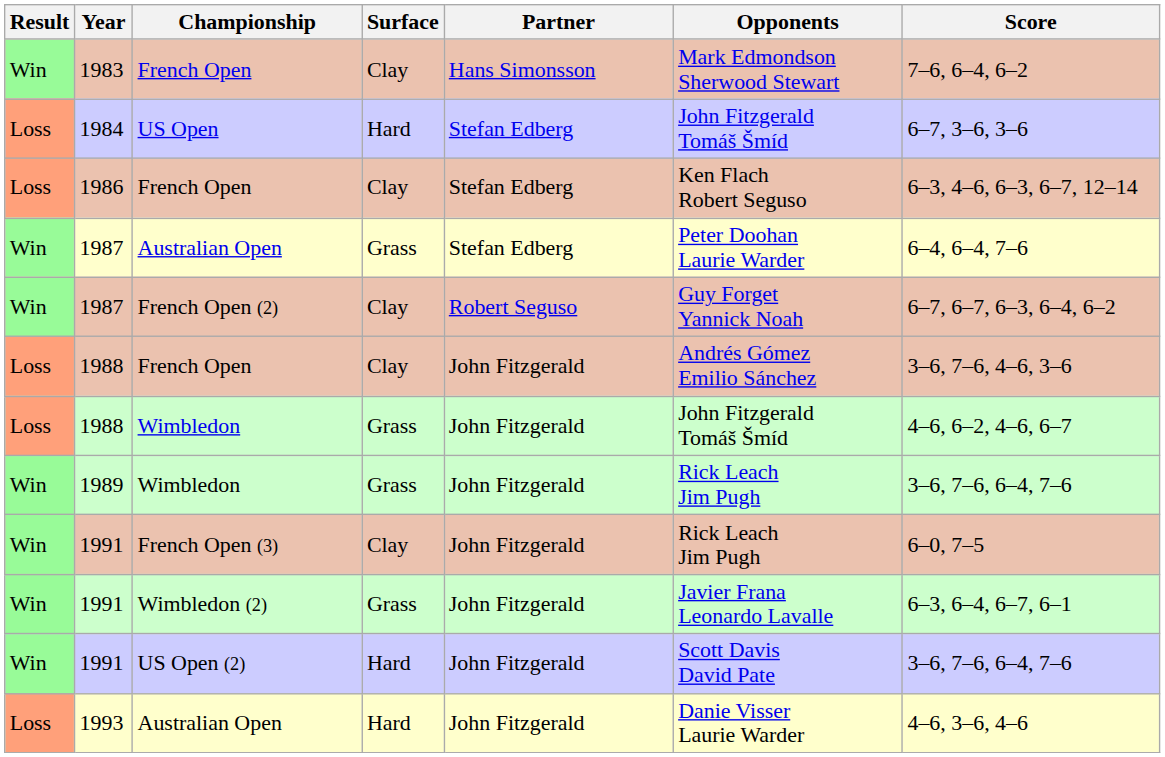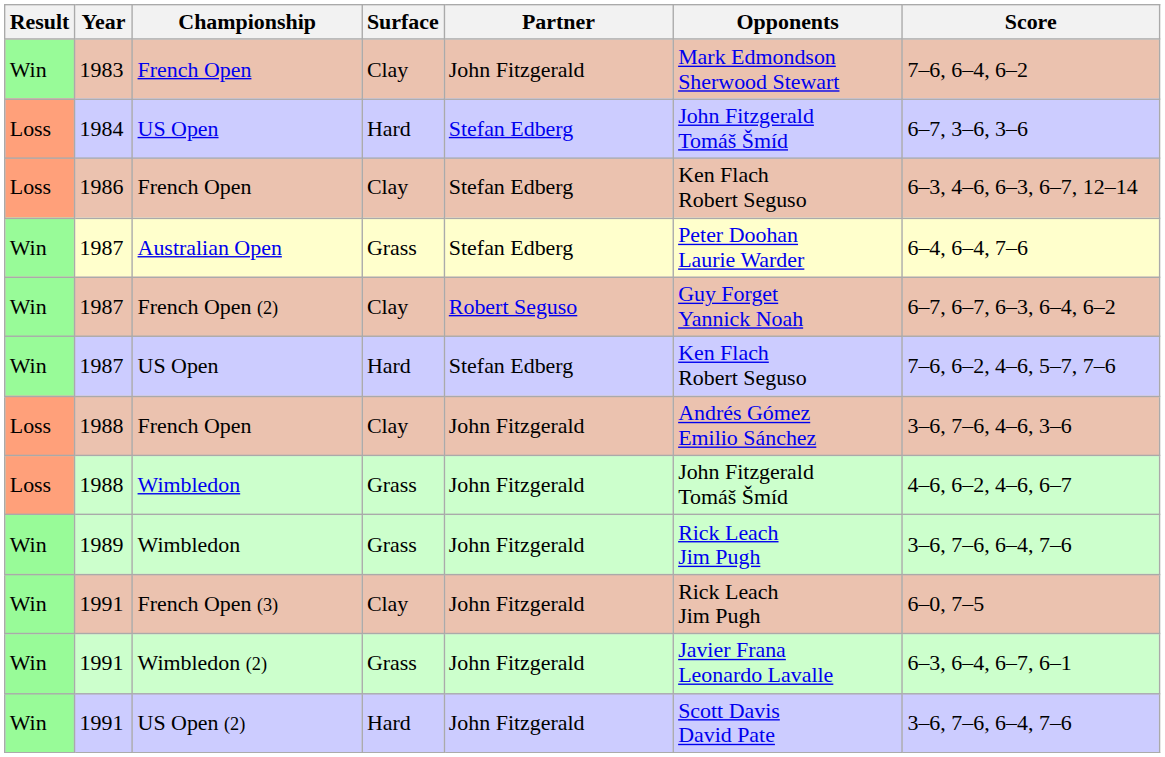 <table class='sortable wikitable'>
 <tr>
 <th style="width:40px">Result</th>
 <th style="width:35px">Year</th>
 <th style="width:160px">Championship</th>
 <th style="width:50px">Surface</th>
 <th style="width:160px">Partner</th>
 <th style="width:160px">Opponents</th>
 <th style="width:180px" class="unsortable">Score</th>
 </tr>
 <tr style="background:#ebc2af;">
 <td style="background:#98fb98;">Win</td>
 <td>1983</td>
 <td><a href='#'>French Open</a></td>
 <td>Clay</td>
-<td> <a href='#'>Hans Simonsson</a></td>
+<td> John Fitzgerald</td>
 <td> <a href='#'>Mark Edmondson</a><br> <a href='#'>Sherwood Stewart</a></td>
 <td>7–6, 6–4, 6–2</td>
 </tr>
 <tr style="background:#ccccff;">
 <td style="background:#ffa07a;">Loss</td>
 <td>1984</td>
 <td><a href='#'>US Open</a></td>
 <td>Hard</td>
 <td> <a href='#'>Stefan Edberg</a></td>
 <td> <a href='#'>John Fitzgerald</a><br> <a href='#'>Tomáš Šmíd</a></td>
 <td>6–7, 3–6, 3–6</td>
 </tr>
 <tr style="background:#ebc2af;">
 <td style="background:#ffa07a;">Loss</td>
 <td>1986</td>
 <td>French Open</td>
 <td>Clay</td>
 <td> Stefan Edberg</td>
 <td> Ken Flach<br> Robert Seguso</td>
 <td>6–3, 4–6, 6–3, 6–7, 12–14</td>
 </tr>
 <tr style="background:#ffffcc;">
 <td style="background:#98fb98;">Win</td>
 <td>1987</td>
 <td><a href='#'>Australian Open</a></td>
 <td>Grass</td>
 <td> Stefan Edberg</td>
 <td> <a href='#'>Peter Doohan</a><br> <a href='#'>Laurie Warder</a></td>
 <td>6–4, 6–4, 7–6</td>
 </tr>
 <tr style="background:#ebc2af;">
 <td style="background:#98fb98;">Win</td>
 <td>1987</td>
 <td>French Open <small>(2)</small></td>
 <td>Clay</td>
 <td> <a href='#'>Robert Seguso</a></td>
 <td> <a href='#'>Guy Forget</a><br> <a href='#'>Yannick Noah</a></td>
 <td>6–7, 6–7, 6–3, 6–4, 6–2</td>
+</tr>
+<tr style="background:#ccccff;">
+<td style="background:#98fb98;">Win</td>
+<td>1987</td>
+<td>US Open</td>
+<td>Hard</td>
+<td> Stefan Edberg</td>
+<td> <a href='#'>Ken Flach</a><br> Robert Seguso</td>
+<td>7–6, 6–2, 4–6, 5–7, 7–6</td>
 </tr>
 <tr style="background:#ebc2af;">
 <td style="background:#ffa07a;">Loss</td>
 <td>1988</td>
 <td>French Open</td>
 <td>Clay</td>
 <td> John Fitzgerald</td>
 <td> <a href='#'>Andrés Gómez</a><br> <a href='#'>Emilio Sánchez</a></td>
 <td>3–6, 7–6, 4–6, 3–6</td>
 </tr>
 <tr style="background:#ccffcc;">
 <td style="background:#ffa07a;">Loss</td>
 <td>1988</td>
 <td><a href='#'>Wimbledon</a></td>
 <td>Grass</td>
 <td> John Fitzgerald</td>
 <td> John Fitzgerald<br> Tomáš Šmíd</td>
 <td>4–6, 6–2, 4–6, 6–7</td>
 </tr>
 <tr style="background:#ccffcc;">
 <td style="background:#98fb98;">Win</td>
 <td>1989</td>
 <td>Wimbledon</td>
 <td>Grass</td>
 <td> John Fitzgerald</td>
 <td> <a href='#'>Rick Leach</a><br> <a href='#'>Jim Pugh</a></td>
 <td>3–6, 7–6, 6–4, 7–6</td>
 </tr>
 <tr style="background:#ebc2af;">
 <td style="background:#98fb98;">Win</td>
 <td>1991</td>
 <td>French Open <small>(3)</small></td>
 <td>Clay</td>
 <td> John Fitzgerald</td>
 <td> Rick Leach<br> Jim Pugh</td>
 <td>6–0, 7–5</td>
 </tr>
 <tr style="background:#ccffcc;">
 <td style="background:#98fb98;">Win</td>
 <td>1991</td>
 <td>Wimbledon <small>(2)</small></td>
 <td>Grass</td>
 <td> John Fitzgerald</td>
 <td> <a href='#'>Javier Frana</a><br> <a href='#'>Leonardo Lavalle</a></td>
 <td>6–3, 6–4, 6–7, 6–1</td>
 </tr>
 <tr style="background:#ccccff;">
 <td style="background:#98fb98;">Win</td>
 <td>1991</td>
 <td>US Open <small>(2)</small></td>
 <td>Hard</td>
 <td> John Fitzgerald</td>
 <td> <a href='#'>Scott Davis</a><br> <a href='#'>David Pate</a></td>
 <td>3–6, 7–6, 6–4, 7–6</td>
 </tr>
-<tr style="background:#ffffcc;">
-<td style="background:#ffa07a;">Loss</td>
-<td>1993</td>
-<td>Australian Open</td>
-<td>Hard</td>
-<td> John Fitzgerald</td>
-<td> <a href='#'>Danie Visser</a><br> Laurie Warder</td>
-<td>4–6, 3–6, 4–6</td>
-</tr>
 </table>
